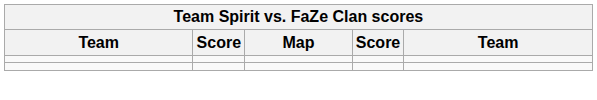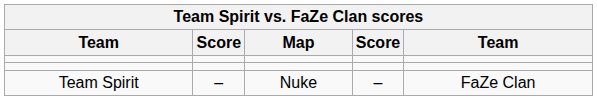 <table class="wikitable" style="text-align: center;">
 <tr>
 <th colspan=5>Team Spirit vs. FaZe Clan scores</th>
 </tr>
 <tr>
 <th width="181px">Team</th>
 <th width="20px">Score</th>
 <th width="100px">Map</th>
 <th width="20px">Score</th>
 <th width="181px">Team</th>
 </tr>
 <tr>
 <td></td>
 <td></td>
 <td></td>
 <td></td>
 <td></td>
 </tr>
 <tr>
 <td></td>
 <td></td>
 <td></td>
 <td></td>
 <td></td>
 </tr>
 <tr>
+<td>Team Spirit</td>
+<td>–</td>
+<td>Nuke</td>
+<td>–</td>
+<td>FaZe Clan</td>
+</tr>
+<tr>
 </tr>
 </table>
